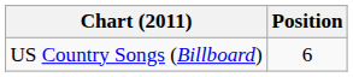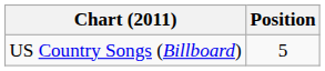 <table class="wikitable sortable">
 <tr>
 <th scope="col">Chart (2011)</th>
 <th scope="col">Position</th>
 </tr>
 <tr>
 <td>US <a href='#'>Country Songs</a> (<em><a href='#'>Billboard</a></em>)</td>
-<td align="center">6</td>
+<td align="center">5</td>
 </tr>
 </table>
